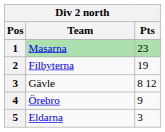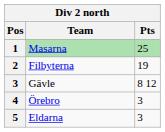 <table class="wikitable">
 <tr>
 <th colspan="3">Div 2 north</th>
 </tr>
 <tr>
 <th width=20>Pos</th>
 <th width=150>Team</th>
 <th width=30>Pts</th>
 </tr>
 <tr style="background:#ACE1AF;">
 <th>1</th>
 <td><a href='#'>Masarna</a></td>
-<td>23</td>
+<td>25</td>
 </tr>
 <tr>
 <th>2</th>
 <td><a href='#'>Filbyterna</a></td>
 <td>19</td>
 </tr>
 <tr>
 <th>3</th>
 <td>Gävle</td>
 <td>8	12</td>
 </tr>
 <tr>
 <th>4</th>
 <td><a href='#'>Örebro</a></td>
-<td>9</td>
+<td>3</td>
 </tr>
 <tr>
 <th>5</th>
 <td><a href='#'>Eldarna</a></td>
 <td>3</td>
 </tr>
 </table>
